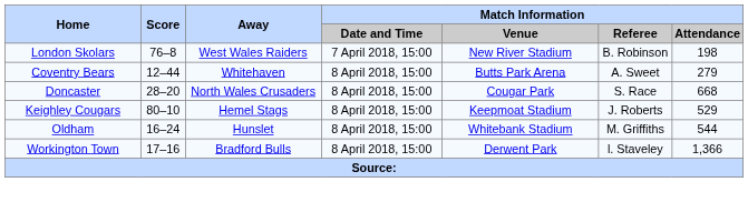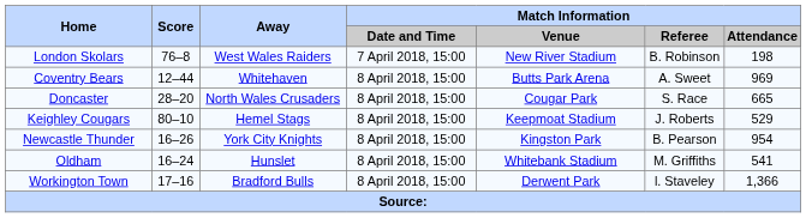 <table border=1 style="border-collapse:collapse; font-size:90%; text-align:center;" cellpadding=3 cellspacing=0 width=100%>
 <tr bgcolor=#C1D8FF>
 <th rowspan=2 width=19%>Home</th>
 <th rowspan=2 width=6%>Score</th>
 <th rowspan=2 width=19%>Away</th>
 <th colspan=4>Match Information</th>
 </tr>
 <tr bgcolor=#CCCCCC>
 <th width=17%>Date and Time</th>
 <th width=22%>Venue</th>
 <th width=10%>Referee</th>
 <th width=7%>Attendance</th>
 </tr>
 <tr bgcolor=#F5FAFF>
 <td> <a href='#'>London Skolars</a></td>
 <td>76–8</td>
 <td> <a href='#'>West Wales Raiders</a></td>
 <td>7 April 2018, 15:00</td>
 <td><a href='#'>New River Stadium</a></td>
 <td>B. Robinson</td>
 <td>198</td>
 </tr>
 <tr bgcolor=#F5FAFF>
 <td> <a href='#'>Coventry Bears</a></td>
 <td>12–44</td>
 <td> <a href='#'>Whitehaven</a></td>
 <td>8 April 2018, 15:00</td>
 <td><a href='#'>Butts Park Arena</a></td>
 <td>A. Sweet</td>
-<td>279</td>
+<td>969</td>
 </tr>
 <tr bgcolor=#F5FAFF>
 <td> <a href='#'>Doncaster</a></td>
 <td>28–20</td>
 <td> <a href='#'>North Wales Crusaders</a></td>
 <td>8 April 2018, 15:00</td>
 <td><a href='#'>Cougar Park</a></td>
 <td>S. Race</td>
-<td>668</td>
+<td>665</td>
 </tr>
 <tr bgcolor=#F5FAFF>
 <td> <a href='#'>Keighley Cougars</a></td>
 <td>80–10</td>
 <td> <a href='#'>Hemel Stags</a></td>
 <td>8 April 2018, 15:00</td>
 <td><a href='#'>Keepmoat Stadium</a></td>
 <td>J. Roberts</td>
 <td>529</td>
 </tr>
 <tr bgcolor=#F5FAFF>
+<td> <a href='#'>Newcastle Thunder</a></td>
+<td>16–26</td>
+<td> <a href='#'>York City Knights</a></td>
+<td>8 April 2018, 15:00</td>
+<td><a href='#'>Kingston Park</a></td>
+<td>B. Pearson</td>
+<td>954</td>
+</tr>
+<tr bgcolor=#F5FAFF>
 <td> <a href='#'>Oldham</a></td>
 <td>16–24</td>
 <td> <a href='#'>Hunslet</a></td>
 <td>8 April 2018, 15:00</td>
 <td><a href='#'>Whitebank Stadium</a></td>
 <td>M. Griffiths</td>
-<td>544</td>
+<td>541</td>
 </tr>
 <tr bgcolor=#F5FAFF>
 <td> <a href='#'>Workington Town</a></td>
 <td>17–16</td>
 <td> <a href='#'>Bradford Bulls</a></td>
 <td>8 April 2018, 15:00</td>
 <td><a href='#'>Derwent Park</a></td>
 <td>l. Staveley</td>
 <td>1,366</td>
 </tr>
 <tr bgcolor=#C1D8FF>
 <th colspan=7>Source:</th>
 </tr>
 </table>
